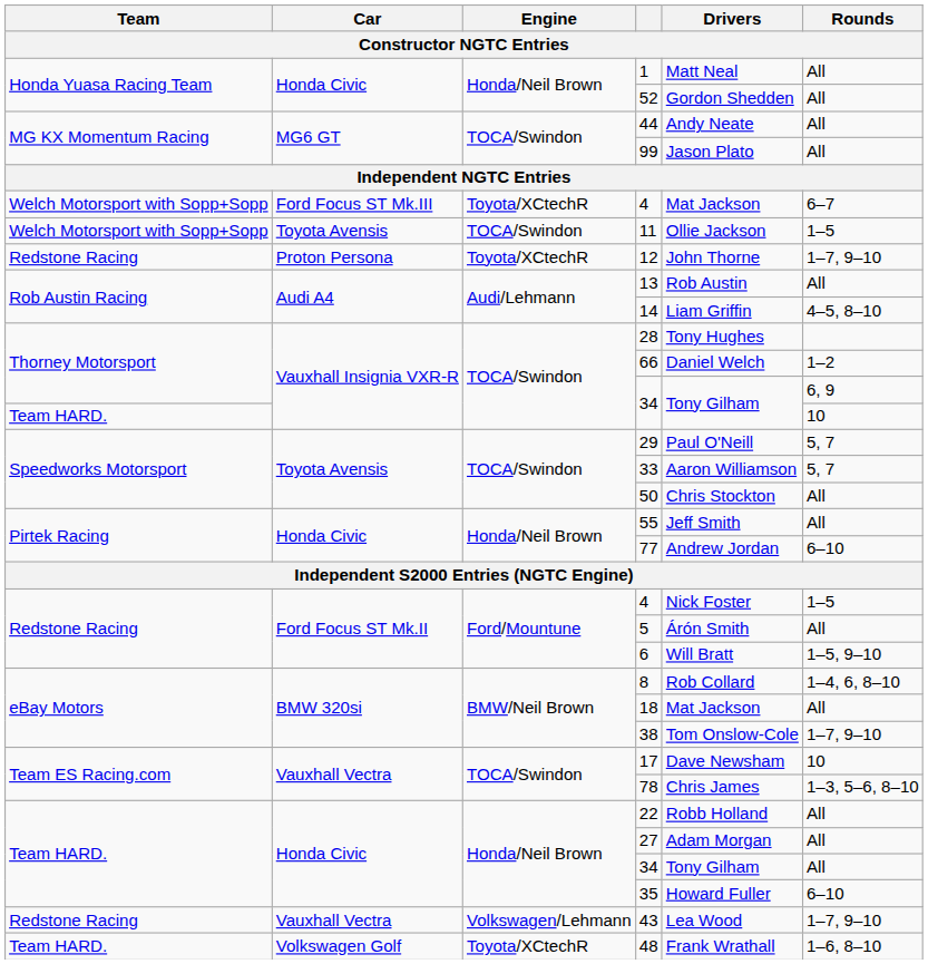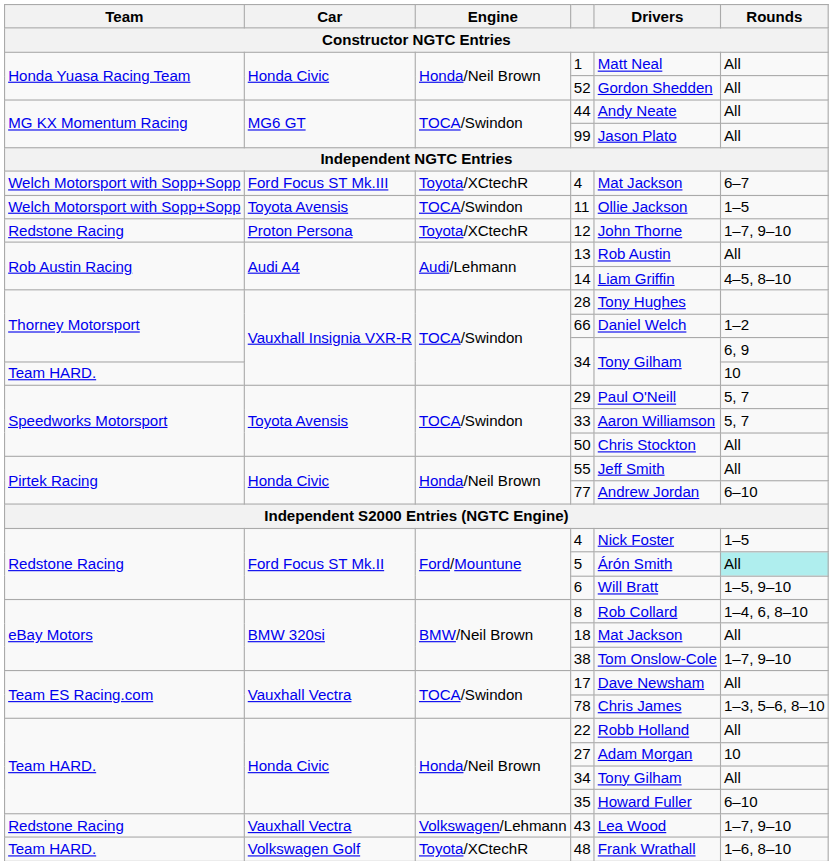 <table class="wikitable" style="font-size: 85%">
 <tr>
 <th>Team</th>
 <th>Car</th>
 <th>Engine</th>
 <th></th>
 <th>Drivers</th>
 <th>Rounds</th>
 </tr>
 <tr>
 <th colspan=6>Constructor NGTC Entries</th>
 </tr>
 <tr>
 <td rowspan=2><a href='#'>Honda Yuasa Racing Team</a></td>
 <td rowspan=2><a href='#'>Honda Civic</a></td>
 <td rowspan=2><a href='#'>Honda</a>/Neil Brown</td>
 <td>1</td>
 <td> <a href='#'>Matt Neal</a></td>
 <td>All</td>
 </tr>
 <tr>
 <td>52</td>
 <td> <a href='#'>Gordon Shedden</a></td>
 <td>All</td>
 </tr>
 <tr>
 <td rowspan=2><a href='#'>MG KX Momentum Racing</a></td>
 <td rowspan=2><a href='#'>MG6 GT</a></td>
 <td rowspan=2><a href='#'>TOCA</a>/Swindon</td>
 <td>44</td>
 <td> <a href='#'>Andy Neate</a></td>
 <td>All</td>
 </tr>
 <tr>
 <td>99</td>
 <td> <a href='#'>Jason Plato</a></td>
 <td>All</td>
 </tr>
 <tr>
 <th colspan=6>Independent NGTC Entries</th>
 </tr>
 <tr>
 <td nowrap><a href='#'>Welch Motorsport with Sopp+Sopp</a></td>
 <td><a href='#'>Ford Focus ST Mk.III</a></td>
 <td><a href='#'>Toyota</a>/XCtechR</td>
 <td>4</td>
 <td> <a href='#'>Mat Jackson</a></td>
 <td>6–7</td>
 </tr>
 <tr>
 <td nowrap><a href='#'>Welch Motorsport with Sopp+Sopp</a></td>
 <td><a href='#'>Toyota Avensis</a></td>
 <td><a href='#'>TOCA</a>/Swindon</td>
 <td>11</td>
 <td> <a href='#'>Ollie Jackson</a></td>
 <td>1–5</td>
 </tr>
 <tr>
 <td><a href='#'>Redstone Racing</a></td>
 <td><a href='#'>Proton Persona</a></td>
 <td><a href='#'>Toyota</a>/XCtechR</td>
 <td>12</td>
 <td> <a href='#'>John Thorne</a></td>
 <td>1–7, 9–10</td>
 </tr>
 <tr>
 <td rowspan=2><a href='#'>Rob Austin Racing</a></td>
 <td rowspan=2><a href='#'>Audi A4</a></td>
 <td rowspan=2><a href='#'>Audi</a>/Lehmann</td>
 <td>13</td>
 <td> <a href='#'>Rob Austin</a></td>
 <td>All</td>
 </tr>
 <tr>
 <td>14</td>
 <td> <a href='#'>Liam Griffin</a></td>
 <td>4–5, 8–10</td>
 </tr>
 <tr>
 <td rowspan=3><a href='#'>Thorney Motorsport</a></td>
 <td rowspan=4 nowrap><a href='#'>Vauxhall Insignia VXR-R</a></td>
 <td rowspan=4><a href='#'>TOCA</a>/Swindon</td>
 <td>28</td>
 <td> <a href='#'>Tony Hughes</a></td>
 <td></td>
 </tr>
 <tr>
 <td>66</td>
 <td> <a href='#'>Daniel Welch</a></td>
 <td>1–2</td>
 </tr>
 <tr>
 <td rowspan=2>34</td>
 <td rowspan=2> <a href='#'>Tony Gilham</a></td>
 <td>6, 9</td>
 </tr>
 <tr>
 <td><a href='#'>Team HARD.</a></td>
 <td>10</td>
 </tr>
 <tr>
 <td rowspan=3><a href='#'>Speedworks Motorsport</a></td>
 <td rowspan=3><a href='#'>Toyota Avensis</a></td>
 <td rowspan=3><a href='#'>TOCA</a>/Swindon</td>
 <td>29</td>
 <td> <a href='#'>Paul O'Neill</a></td>
 <td>5, 7</td>
 </tr>
 <tr>
 <td>33</td>
 <td> <a href='#'>Aaron Williamson</a></td>
 <td>5, 7</td>
 </tr>
 <tr>
 <td>50</td>
 <td> <a href='#'>Chris Stockton</a></td>
 <td>All</td>
 </tr>
 <tr>
 <td rowspan=2><a href='#'>Pirtek Racing</a></td>
 <td rowspan=2><a href='#'>Honda Civic</a></td>
 <td rowspan=2><a href='#'>Honda</a>/Neil Brown</td>
 <td>55</td>
 <td> <a href='#'>Jeff Smith</a></td>
 <td>All</td>
 </tr>
 <tr>
 <td>77</td>
 <td> <a href='#'>Andrew Jordan</a></td>
 <td>6–10</td>
 </tr>
 <tr>
 <th colspan=6>Independent S2000 Entries (NGTC Engine)</th>
 </tr>
 <tr>
 <td rowspan=3><a href='#'>Redstone Racing</a></td>
 <td rowspan=3><a href='#'>Ford Focus ST Mk.II</a></td>
 <td rowspan=3><a href='#'>Ford</a>/<a href='#'>Mountune</a></td>
 <td>4</td>
 <td> <a href='#'>Nick Foster</a></td>
 <td>1–5</td>
 </tr>
 <tr>
 <td>5</td>
 <td> <a href='#'>Árón Smith</a></td>
-<td>All</td>
+<td style="background: paleturquoise;">All</td>
 </tr>
 <tr>
 <td>6</td>
 <td> <a href='#'>Will Bratt</a></td>
 <td>1–5, 9–10</td>
 </tr>
 <tr>
 <td rowspan=3><a href='#'>eBay Motors</a></td>
 <td rowspan=3><a href='#'>BMW 320si</a></td>
 <td rowspan=3><a href='#'>BMW</a>/Neil Brown</td>
 <td>8</td>
 <td> <a href='#'>Rob Collard</a></td>
 <td>1–4, 6, 8–10</td>
 </tr>
 <tr>
 <td>18</td>
 <td> <a href='#'>Mat Jackson</a></td>
 <td>All</td>
 </tr>
 <tr>
 <td>38</td>
 <td nowrap> <a href='#'>Tom Onslow-Cole</a></td>
 <td>1–7, 9–10</td>
 </tr>
 <tr>
 <td rowspan=2><a href='#'>Team ES Racing.com</a></td>
 <td rowspan=2><a href='#'>Vauxhall Vectra</a></td>
 <td rowspan=2><a href='#'>TOCA</a>/Swindon</td>
 <td>17</td>
 <td> <a href='#'>Dave Newsham</a></td>
-<td>10</td>
+<td>All</td>
 </tr>
 <tr>
 <td>78</td>
 <td> <a href='#'>Chris James</a></td>
 <td nowrap>1–3, 5–6, 8–10</td>
 </tr>
 <tr>
 <td rowspan=4><a href='#'>Team HARD.</a></td>
 <td rowspan=4><a href='#'>Honda Civic</a></td>
 <td rowspan=4><a href='#'>Honda</a>/Neil Brown</td>
 <td>22</td>
 <td> <a href='#'>Robb Holland</a></td>
 <td>All</td>
 </tr>
 <tr>
 <td>27</td>
 <td> <a href='#'>Adam Morgan</a></td>
-<td>All</td>
+<td>10</td>
 </tr>
 <tr>
 <td>34</td>
 <td> <a href='#'>Tony Gilham</a></td>
 <td>All</td>
 </tr>
 <tr>
 <td>35</td>
 <td> <a href='#'>Howard Fuller</a></td>
 <td>6–10</td>
 </tr>
 <tr>
 <td><a href='#'>Redstone Racing</a></td>
 <td><a href='#'>Vauxhall Vectra</a></td>
 <td><a href='#'>Volkswagen</a>/Lehmann</td>
 <td>43</td>
 <td> <a href='#'>Lea Wood</a></td>
 <td>1–7, 9–10</td>
 </tr>
 <tr>
 <td><a href='#'>Team HARD.</a></td>
 <td><a href='#'>Volkswagen Golf</a></td>
 <td><a href='#'>Toyota</a>/XCtechR</td>
 <td>48</td>
 <td> <a href='#'>Frank Wrathall</a></td>
 <td>1–6, 8–10</td>
 </tr>
 <tr>
 </tr>
 </table>
